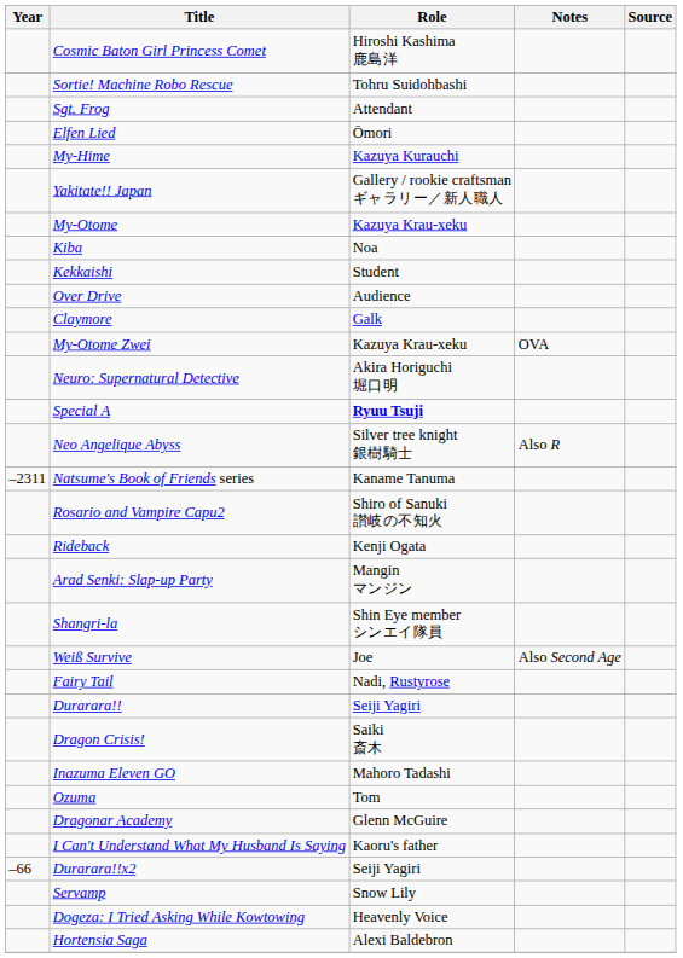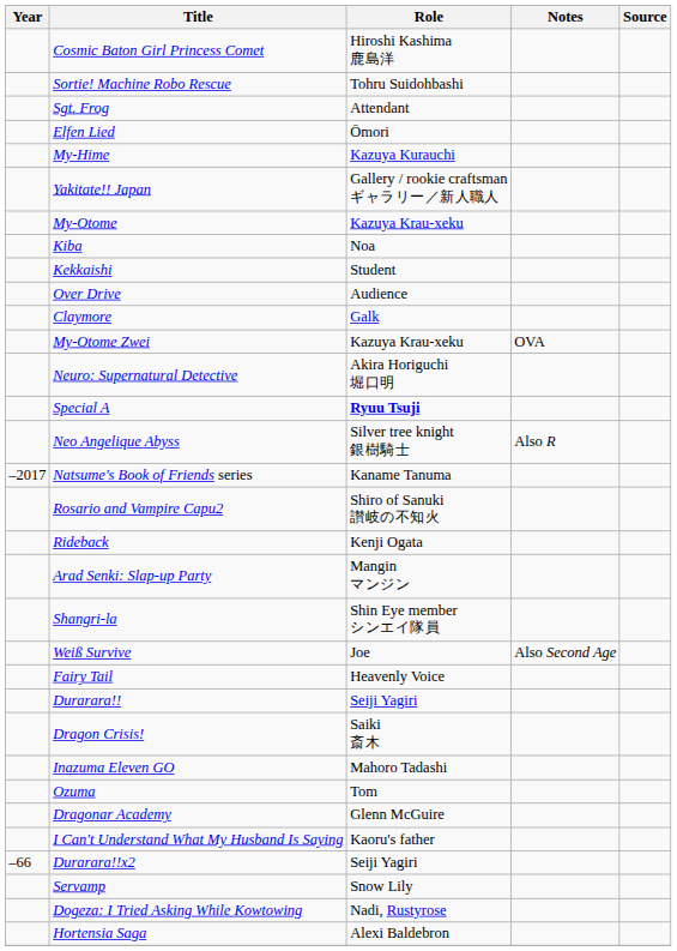 <table class="wikitable sortable plainrowheaders">
 <tr>
 <th>Year</th>
 <th>Title</th>
 <th>Role</th>
 <th class="unsortable">Notes</th>
 <th class="unsortable">Source</th>
 </tr>
 <tr>
 <td></td>
 <td><em><a href='#'>Cosmic Baton Girl Princess Comet</a></em></td>
 <td>Hiroshi Kashima<br>鹿島洋</td>
 <td></td>
 <td></td>
 </tr>
 <tr>
 <td></td>
 <td><em><a href='#'>Sortie! Machine Robo Rescue</a></em></td>
 <td>Tohru Suidohbashi </td>
 <td></td>
 <td></td>
 </tr>
 <tr>
 <td></td>
 <td><em><a href='#'>Sgt. Frog</a></em></td>
 <td>Attendant</td>
 <td></td>
 <td></td>
 </tr>
 <tr>
 <td></td>
 <td><em><a href='#'>Elfen Lied</a></em></td>
 <td>Ōmori</td>
 <td></td>
 <td></td>
 </tr>
 <tr>
 <td></td>
 <td><em><a href='#'>My-Hime</a></em></td>
 <td><a href='#'>Kazuya Kurauchi</a></td>
 <td></td>
 <td></td>
 </tr>
 <tr>
 <td></td>
 <td><em><a href='#'>Yakitate!! Japan</a></em></td>
 <td>Gallery / rookie craftsman<br>ギャラリー／新人職人</td>
 <td></td>
 <td></td>
 </tr>
 <tr>
 <td></td>
 <td><em><a href='#'>My-Otome</a></em></td>
 <td><a href='#'>Kazuya Krau-xeku</a></td>
 <td></td>
 <td></td>
 </tr>
 <tr>
 <td></td>
 <td><em><a href='#'>Kiba</a></em></td>
 <td>Noa</td>
 <td></td>
 <td></td>
 </tr>
 <tr>
 <td></td>
 <td><em><a href='#'>Kekkaishi</a></em></td>
 <td>Student</td>
 <td></td>
 <td></td>
 </tr>
 <tr>
 <td></td>
 <td><em><a href='#'>Over Drive</a></em></td>
 <td>Audience</td>
 <td></td>
 <td></td>
 </tr>
 <tr>
 <td></td>
 <td><em><a href='#'>Claymore</a></em></td>
 <td><a href='#'>Galk</a></td>
 <td></td>
 <td></td>
 </tr>
 <tr>
 <td></td>
 <td><em><a href='#'>My-Otome Zwei</a></em></td>
 <td>Kazuya Krau-xeku</td>
 <td>OVA</td>
 <td></td>
 </tr>
 <tr>
 <td></td>
 <td><em><a href='#'>Neuro: Supernatural Detective</a></em></td>
 <td>Akira Horiguchi<br>堀口明</td>
 <td></td>
 <td></td>
 </tr>
 <tr>
 <td></td>
 <td><em><a href='#'>Special A</a></em></td>
 <td><strong><a href='#'>Ryuu Tsuji</a></strong></td>
 <td></td>
 <td></td>
 </tr>
 <tr>
 <td></td>
 <td><em><a href='#'>Neo Angelique Abyss</a></em></td>
 <td>Silver tree knight<br>銀樹騎士</td>
 <td>Also <em>R</em></td>
 <td></td>
 </tr>
 <tr>
-<td>–2311</td>
+<td>–2017</td>
 <td><em><a href='#'>Natsume's Book of Friends</a></em> series</td>
 <td>Kaname Tanuma</td>
 <td></td>
 <td></td>
 </tr>
 <tr>
 <td></td>
 <td><em><a href='#'>Rosario and Vampire Capu2</a></em></td>
 <td>Shiro of Sanuki<br>讃岐の不知火</td>
 <td></td>
 <td></td>
 </tr>
 <tr>
 <td></td>
 <td><em><a href='#'>Rideback</a></em></td>
 <td>Kenji Ogata</td>
 <td></td>
 <td></td>
 </tr>
 <tr>
 <td></td>
 <td><em><a href='#'>Arad Senki: Slap-up Party</a></em></td>
 <td>Mangin<br>マンジン</td>
 <td></td>
 <td></td>
 </tr>
 <tr>
 <td></td>
 <td><em><a href='#'>Shangri-la</a></em></td>
 <td>Shin Eye member<br>シンエイ隊員</td>
 <td></td>
 <td></td>
 </tr>
 <tr>
 <td></td>
 <td><em><a href='#'>Weiß Survive</a></em></td>
 <td>Joe</td>
 <td>Also <em>Second Age</em></td>
 <td></td>
 </tr>
 <tr>
 <td></td>
 <td><em><a href='#'>Fairy Tail</a></em></td>
-<td>Nadi, <a href='#'>Rustyrose</a></td>
+<td>Heavenly Voice</td>
 <td></td>
 <td></td>
 </tr>
 <tr>
 <td></td>
 <td><em><a href='#'>Durarara!!</a></em></td>
 <td><a href='#'>Seiji Yagiri</a></td>
 <td></td>
 <td></td>
 </tr>
 <tr>
 <td></td>
 <td><em><a href='#'>Dragon Crisis!</a></em></td>
 <td>Saiki<br>斎木</td>
 <td></td>
 <td></td>
 </tr>
 <tr>
 <td></td>
 <td><em><a href='#'>Inazuma Eleven GO</a></em></td>
 <td>Mahoro Tadashi</td>
 <td></td>
 <td></td>
 </tr>
 <tr>
 <td></td>
 <td><em><a href='#'>Ozuma</a></em></td>
 <td>Tom</td>
 <td></td>
 <td></td>
 </tr>
 <tr>
 <td></td>
 <td><em><a href='#'>Dragonar Academy</a></em></td>
 <td>Glenn McGuire</td>
 <td></td>
 <td></td>
 </tr>
 <tr>
 <td></td>
 <td><em><a href='#'>I Can't Understand What My Husband Is Saying</a></em></td>
 <td>Kaoru's father</td>
 <td></td>
 <td></td>
 </tr>
 <tr>
 <td>–66</td>
 <td><em><a href='#'>Durarara!!x2</a></em></td>
 <td>Seiji Yagiri</td>
 <td></td>
 <td></td>
 </tr>
 <tr>
 <td></td>
 <td><em><a href='#'>Servamp</a></em></td>
 <td>Snow Lily</td>
 <td></td>
 <td></td>
 </tr>
 <tr>
 <td></td>
 <td><em><a href='#'>Dogeza: I Tried Asking While Kowtowing</a></em></td>
-<td>Heavenly Voice</td>
+<td>Nadi, <a href='#'>Rustyrose</a></td>
 <td></td>
 <td></td>
 </tr>
 <tr>
 <td></td>
 <td><em><a href='#'>Hortensia Saga</a></em></td>
 <td>Alexi Baldebron</td>
 <td></td>
 <td></td>
 </tr>
 <tr>
 </tr>
 </table>
